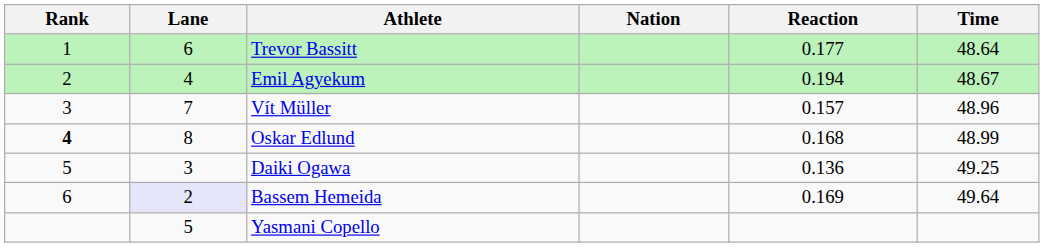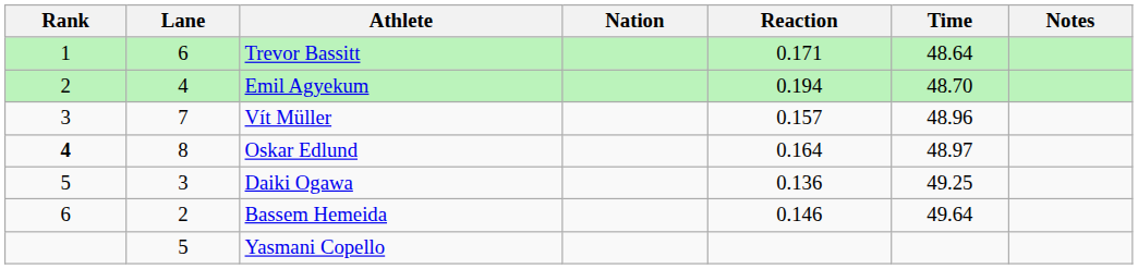 <table class="wikitable sortable" style="text-align:center;width: 70%;">
 <tr>
 <th>Rank</th>
 <th>Lane</th>
 <th>Athlete</th>
 <th>Nation</th>
 <th>Reaction</th>
 <th>Time</th>
+<th>Notes</th>
 </tr>
 <tr bgcolor=bbf3bb>
 <td>1</td>
 <td>6</td>
 <td align="left"><a href='#'>Trevor Bassitt</a></td>
 <td align="left"></td>
-<td>0.177</td>
+<td>0.171</td>
 <td>48.64</td>
+<td></td>
 </tr>
 <tr bgcolor=bbf3bb>
 <td>2</td>
 <td>4</td>
 <td align="left"><a href='#'>Emil Agyekum</a></td>
 <td align="left"></td>
 <td>0.194</td>
-<td>48.67</td>
+<td>48.70</td>
+<td></td>
 </tr>
 <tr>
 <td>3</td>
 <td>7</td>
 <td align="left"><a href='#'>Vít Müller</a></td>
 <td align="left"></td>
 <td>0.157</td>
 <td>48.96</td>
+<td></td>
 </tr>
 <tr>
 <td><strong>4</strong></td>
 <td>8</td>
 <td align="left"><a href='#'>Oskar Edlund</a></td>
 <td align="left"></td>
-<td>0.168</td>
-<td>48.99</td>
+<td>0.164</td>
+<td>48.97</td>
+<td></td>
 </tr>
 <tr>
 <td>5</td>
 <td>3</td>
 <td align="left"><a href='#'>Daiki Ogawa</a></td>
 <td align="left"></td>
 <td>0.136</td>
 <td>49.25</td>
+<td></td>
 </tr>
 <tr>
 <td>6</td>
-<td style="background: lavender;">2</td>
+<td>2</td>
 <td align="left"><a href='#'>Bassem Hemeida</a></td>
 <td align="left"></td>
-<td>0.169</td>
+<td>0.146</td>
 <td>49.64</td>
+<td></td>
 </tr>
 <tr>
 <td></td>
 <td>5</td>
 <td align="left"><a href='#'>Yasmani Copello</a></td>
 <td align="left"></td>
 <td></td>
 <td></td>
+<td></td>
 </tr>
 </table>
